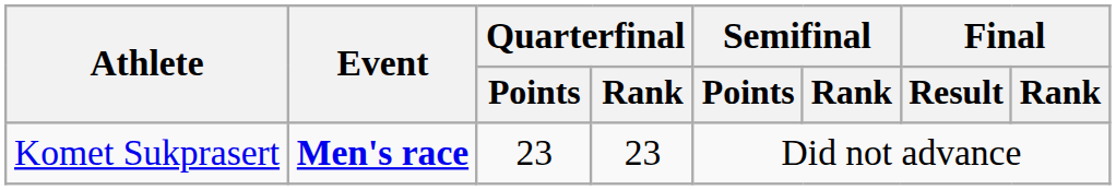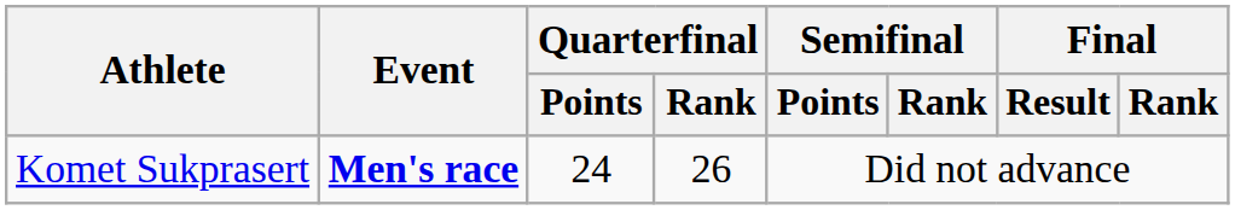 <table class="wikitable" style="font-size:90%;">
 <tr>
 <th rowspan=2>Athlete</th>
 <th rowspan=2>Event</th>
 <th colspan=2>Quarterfinal</th>
 <th colspan=2>Semifinal</th>
 <th colspan=2>Final</th>
 </tr>
 <tr style="font-size:95%">
 <th>Points</th>
 <th>Rank</th>
 <th>Points</th>
 <th>Rank</th>
 <th>Result</th>
 <th>Rank</th>
 </tr>
 <tr align=center>
 <td align=left><a href='#'>Komet Sukprasert</a></td>
 <td align=left><strong><a href='#'>Men's race</a></strong></td>
-<td>23</td>
-<td>23</td>
+<td>24</td>
+<td>26</td>
 <td colspan=4>Did not advance</td>
 </tr>
 </table>
